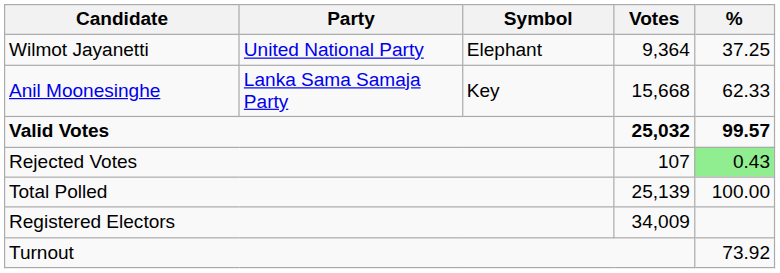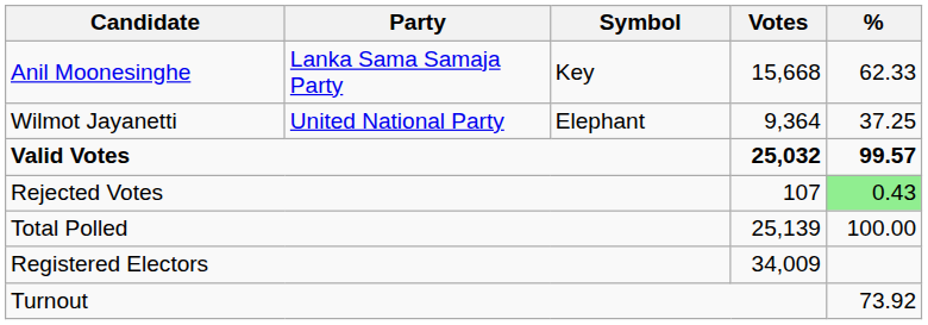 <table class="wikitable" border="1" style="text-align:right;">
 <tr>
 <th align=left width="190">Candidate</th>
 <th align=left width="180">Party</th>
 <th align=left width="120">Symbol</th>
 <th align=left width="60">Votes</th>
 <th align=left width="60">%</th>
 </tr>
 <tr>
+<td align=left><a href='#'>Anil Moonesinghe</a></td>
+<td align=left><a href='#'>Lanka Sama Samaja Party</a></td>
+<td align=left>Key</td>
+<td align=right>15,668</td>
+<td align=right>62.33</td>
+</tr>
+<tr>
 <td align=left>Wilmot Jayanetti</td>
 <td align=left><a href='#'>United National Party</a></td>
 <td align=left>Elephant</td>
 <td align=right>9,364</td>
 <td align=right>37.25</td>
-</tr>
-<tr>
-<td align=left><a href='#'>Anil Moonesinghe</a></td>
-<td align=left><a href='#'>Lanka Sama Samaja Party</a></td>
-<td align=left>Key</td>
-<td align=right>15,668</td>
-<td align=right>62.33</td>
 </tr>
 <tr>
 <td align=left colspan=3><strong>Valid Votes</strong></td>
 <td align=right><strong>25,032</strong></td>
 <td align=right><strong>99.57</strong></td>
 </tr>
 <tr>
 <td align=left colspan=3>Rejected Votes</td>
 <td align=right>107</td>
 <td align=right style="background: lightgreen;">0.43</td>
 </tr>
 <tr>
 <td align=left colspan=3>Total Polled</td>
 <td align=right>25,139</td>
 <td align=right>100.00</td>
 </tr>
 <tr>
 <td align=left colspan=3>Registered Electors</td>
 <td align=right>34,009</td>
 <td></td>
 </tr>
 <tr>
 <td align=left colspan=4>Turnout</td>
 <td align=right>73.92</td>
 </tr>
 </table>
